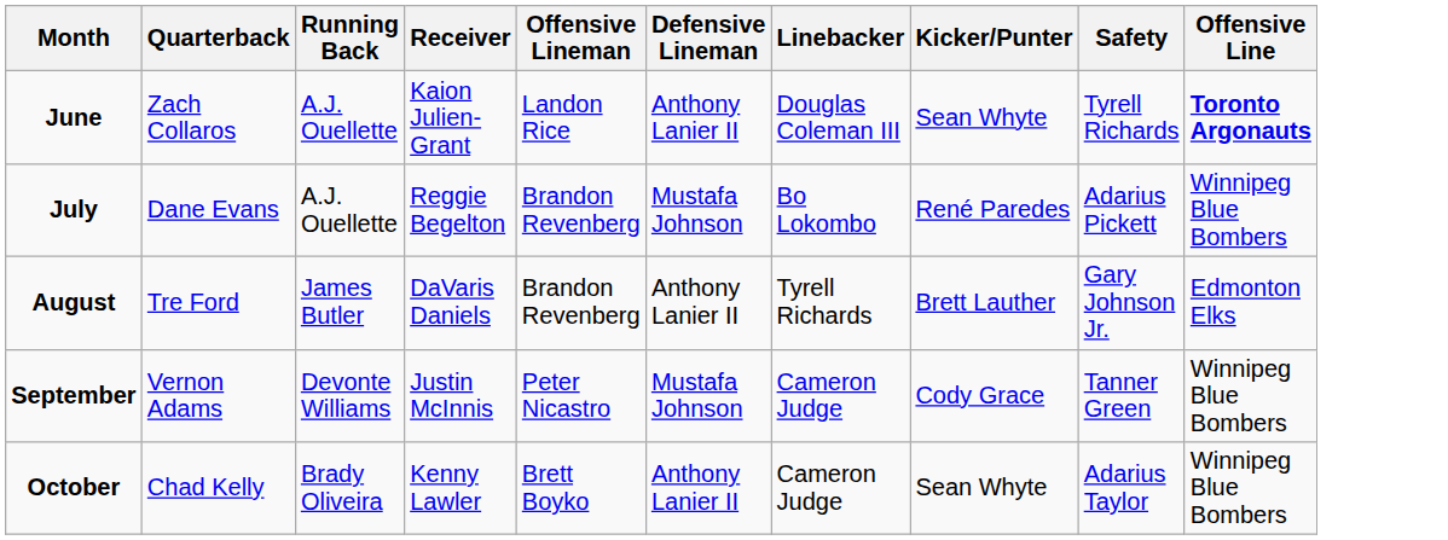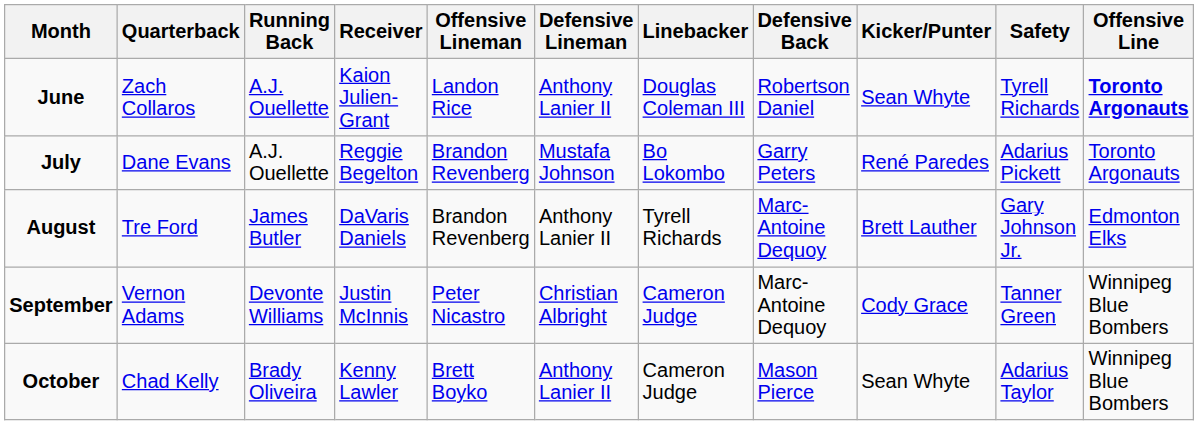 <table class="wikitable">
 <tr>
 <th>Month</th>
 <th>Quarterback</th>
 <th>Running Back</th>
 <th>Receiver</th>
 <th>Offensive Lineman</th>
 <th>Defensive Lineman</th>
 <th>Linebacker</th>
+<th>Defensive Back</th>
 <th>Kicker/Punter</th>
 <th>Safety</th>
 <th>Offensive Line</th>
 </tr>
 <tr>
 <td style="text-align: center;"><strong>June</strong><br></td>
 <td><a href='#'>Zach Collaros</a></td>
 <td><a href='#'>A.J. Ouellette</a></td>
 <td><a href='#'>Kaion Julien-Grant</a></td>
 <td><a href='#'>Landon Rice</a></td>
 <td><a href='#'>Anthony Lanier II</a></td>
 <td><a href='#'>Douglas Coleman III</a></td>
+<td><a href='#'>Robertson Daniel</a></td>
 <td><a href='#'>Sean Whyte</a></td>
 <td><a href='#'>Tyrell Richards</a></td>
 <td><strong><a href='#'>Toronto Argonauts</a></strong></td>
 </tr>
 <tr>
 <td style="text-align: center;"><strong>July</strong><br></td>
 <td><a href='#'>Dane Evans</a></td>
 <td>A.J. Ouellette</td>
 <td><a href='#'>Reggie Begelton</a></td>
 <td><a href='#'>Brandon Revenberg</a></td>
 <td><a href='#'>Mustafa Johnson</a></td>
 <td><a href='#'>Bo Lokombo</a></td>
+<td><a href='#'>Garry Peters</a></td>
 <td><a href='#'>René Paredes</a></td>
 <td><a href='#'>Adarius Pickett</a></td>
-<td><a href='#'>Winnipeg Blue Bombers</a></td>
+<td><a href='#'>Toronto Argonauts</a></td>
 </tr>
 <tr>
 <td style="text-align: center;"><strong>August</strong><br></td>
 <td><a href='#'>Tre Ford</a></td>
 <td><a href='#'>James Butler</a></td>
 <td><a href='#'>DaVaris Daniels</a></td>
 <td>Brandon Revenberg</td>
 <td>Anthony Lanier II</td>
 <td>Tyrell Richards</td>
+<td><a href='#'>Marc-Antoine Dequoy</a></td>
 <td><a href='#'>Brett Lauther</a></td>
 <td><a href='#'>Gary Johnson Jr.</a></td>
 <td><a href='#'>Edmonton Elks</a></td>
 </tr>
 <tr>
 <td style="text-align: center;"><strong>September</strong><br></td>
 <td><a href='#'>Vernon Adams</a></td>
 <td><a href='#'>Devonte Williams</a></td>
 <td><a href='#'>Justin McInnis</a></td>
 <td><a href='#'>Peter Nicastro</a></td>
-<td><a href='#'>Mustafa Johnson</a></td>
+<td><a href='#'>Christian Albright</a></td>
 <td><a href='#'>Cameron Judge</a></td>
+<td>Marc-Antoine Dequoy</td>
 <td><a href='#'>Cody Grace</a></td>
 <td><a href='#'>Tanner Green</a></td>
 <td>Winnipeg Blue Bombers</td>
 </tr>
 <tr>
 <td style="text-align: center;"><strong>October</strong><br></td>
 <td><a href='#'>Chad Kelly</a></td>
 <td><a href='#'>Brady Oliveira</a></td>
 <td><a href='#'>Kenny Lawler</a></td>
 <td><a href='#'>Brett Boyko</a></td>
 <td><a href='#'>Anthony Lanier II</a></td>
 <td>Cameron Judge</td>
+<td><a href='#'>Mason Pierce</a></td>
 <td>Sean Whyte</td>
 <td><a href='#'>Adarius Taylor</a></td>
 <td>Winnipeg Blue Bombers</td>
 </tr>
 </table>
